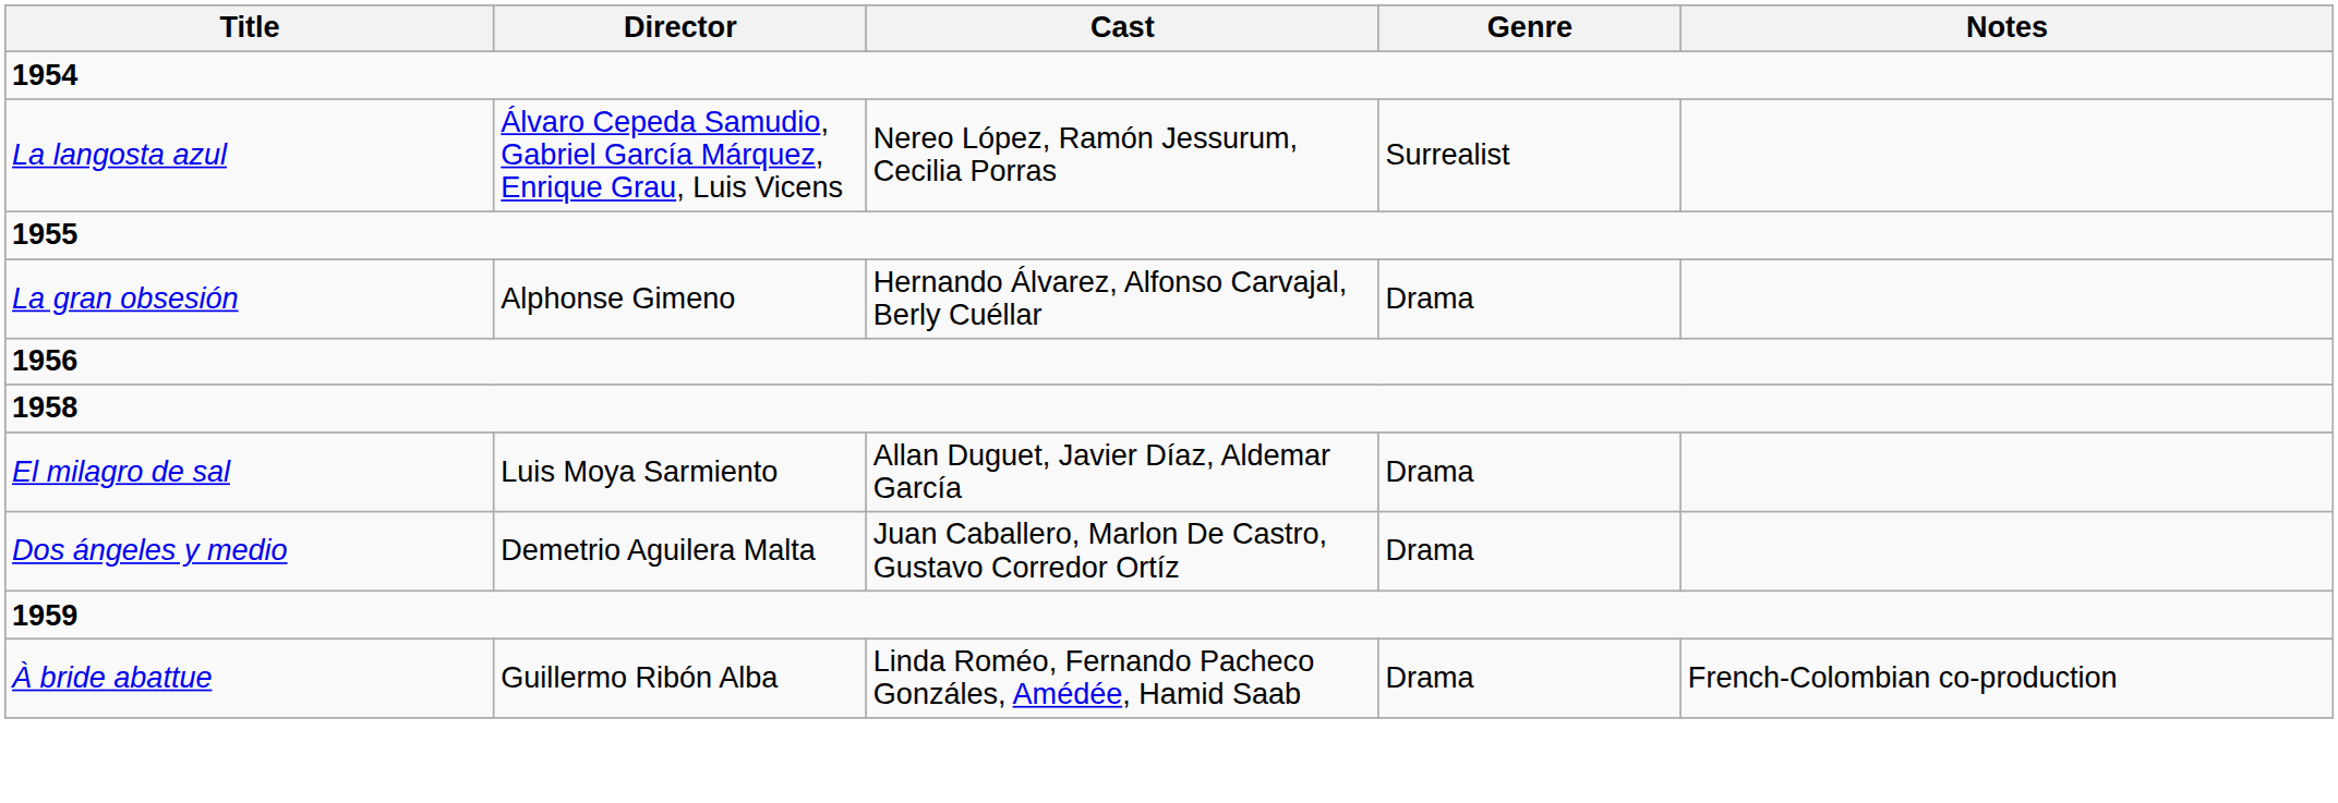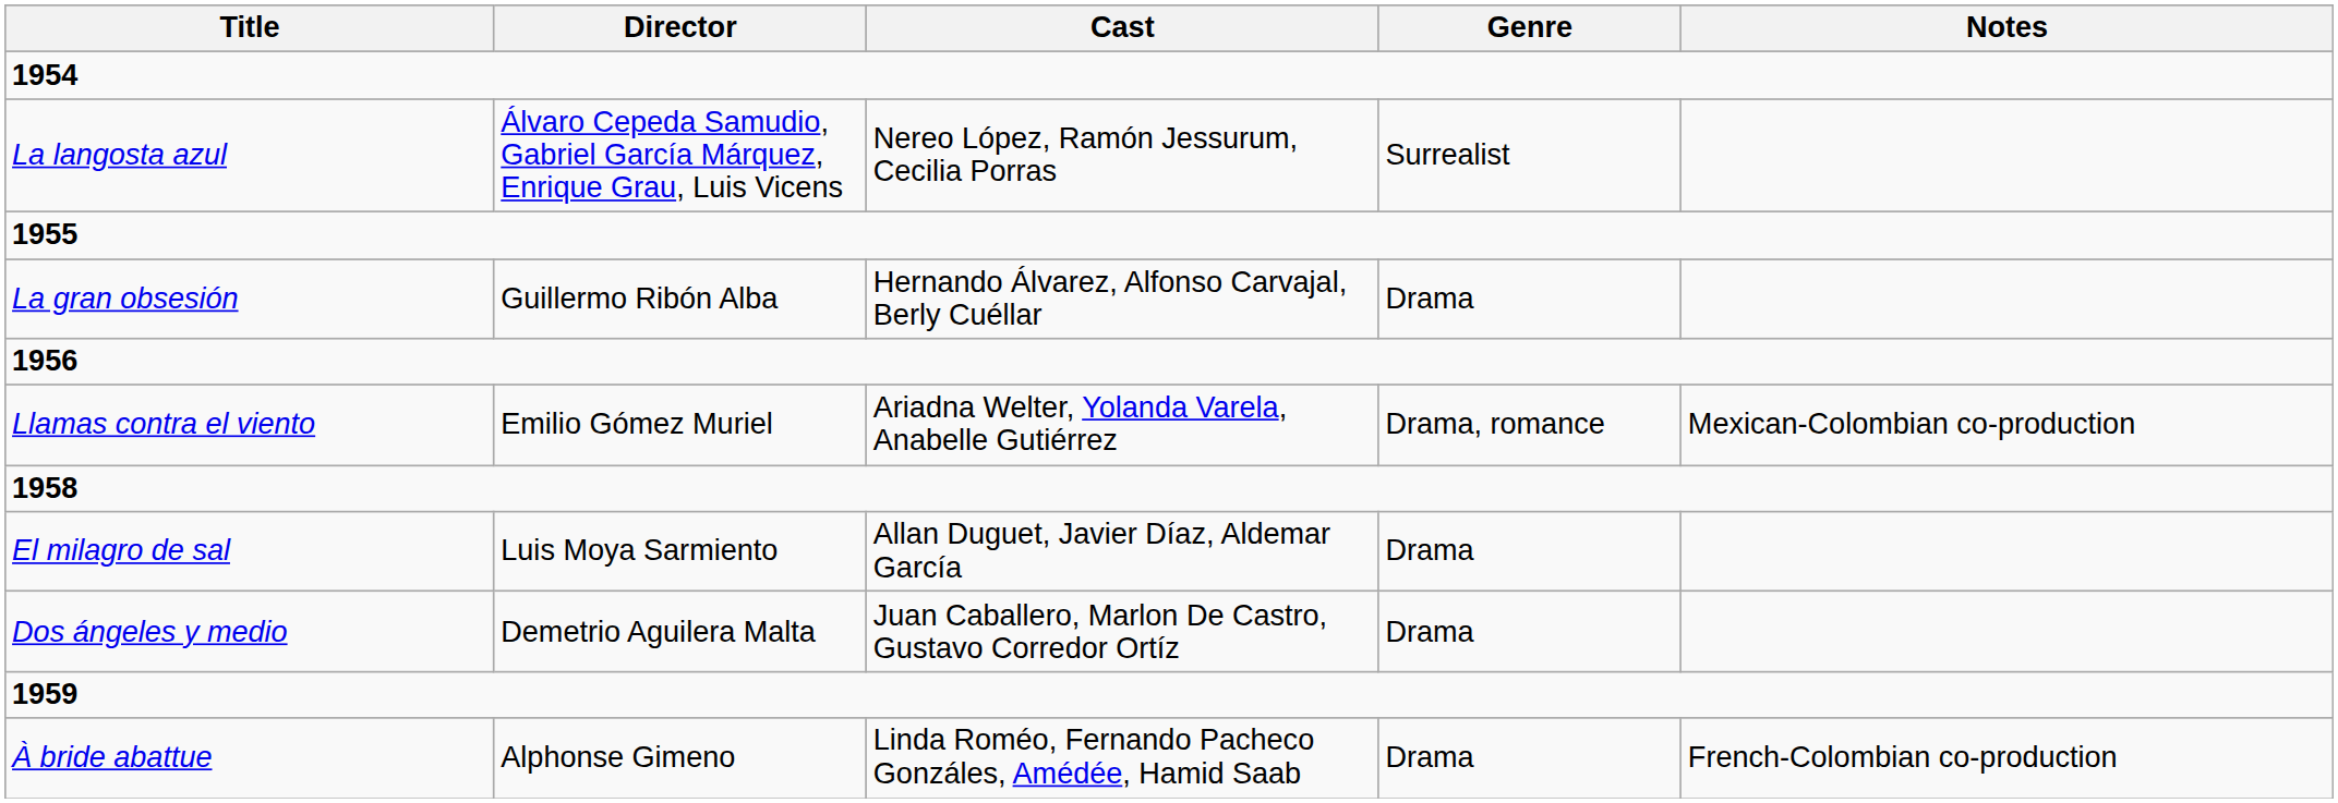 <table class="wikitable" width= "100%">
 <tr>
 <th width=21%>Title</th>
 <th width=16%>Director</th>
 <th width=22%>Cast</th>
 <th width=13%>Genre</th>
 <th width=28%>Notes</th>
 </tr>
 <tr>
 <td colspan="5" ><strong>1954</strong></td>
 </tr>
 <tr>
 <td><em><a href='#'>La langosta azul</a></em></td>
 <td><a href='#'>Álvaro Cepeda Samudio</a>, <a href='#'>Gabriel García Márquez</a>, <a href='#'>Enrique Grau</a>, Luis Vicens</td>
 <td>Nereo López, Ramón Jessurum, Cecilia Porras</td>
 <td>Surrealist</td>
 <td></td>
 </tr>
 <tr>
 <td colspan="5" ><strong>1955</strong></td>
 </tr>
 <tr>
 <td><em><a href='#'>La gran obsesión</a></em></td>
-<td>Alphonse Gimeno</td>
+<td>Guillermo Ribón Alba</td>
 <td>Hernando Álvarez, Alfonso Carvajal, Berly Cuéllar</td>
 <td>Drama</td>
 <td></td>
 </tr>
 <tr>
 <td colspan="5" ><strong>1956</strong></td>
+</tr>
+<tr>
+<td><em><a href='#'>Llamas contra el viento</a></em></td>
+<td>Emilio Gómez Muriel</td>
+<td>Ariadna Welter, <a href='#'>Yolanda Varela</a>, Anabelle Gutiérrez</td>
+<td>Drama, romance</td>
+<td>Mexican-Colombian co-production</td>
 </tr>
 <tr>
 <td colspan="5" ><strong>1958</strong></td>
 </tr>
 <tr>
 <td><em><a href='#'>El milagro de sal</a></em></td>
 <td>Luis Moya Sarmiento</td>
 <td>Allan Duguet, Javier Díaz, Aldemar García</td>
 <td>Drama</td>
 <td></td>
 </tr>
 <tr>
 <td><em><a href='#'>Dos ángeles y medio</a></em></td>
 <td>Demetrio Aguilera Malta</td>
 <td>Juan Caballero, Marlon De Castro, Gustavo Corredor Ortíz</td>
 <td>Drama</td>
 <td></td>
 </tr>
 <tr>
 <td colspan="5" ><strong>1959</strong></td>
 </tr>
 <tr>
 <td><em><a href='#'>À bride abattue</a></em></td>
-<td>Guillermo Ribón Alba</td>
+<td>Alphonse Gimeno</td>
 <td>Linda Roméo, Fernando Pacheco Gonzáles, <a href='#'>Amédée</a>, Hamid Saab</td>
 <td>Drama</td>
 <td>French-Colombian co-production</td>
 </tr>
 </table>
